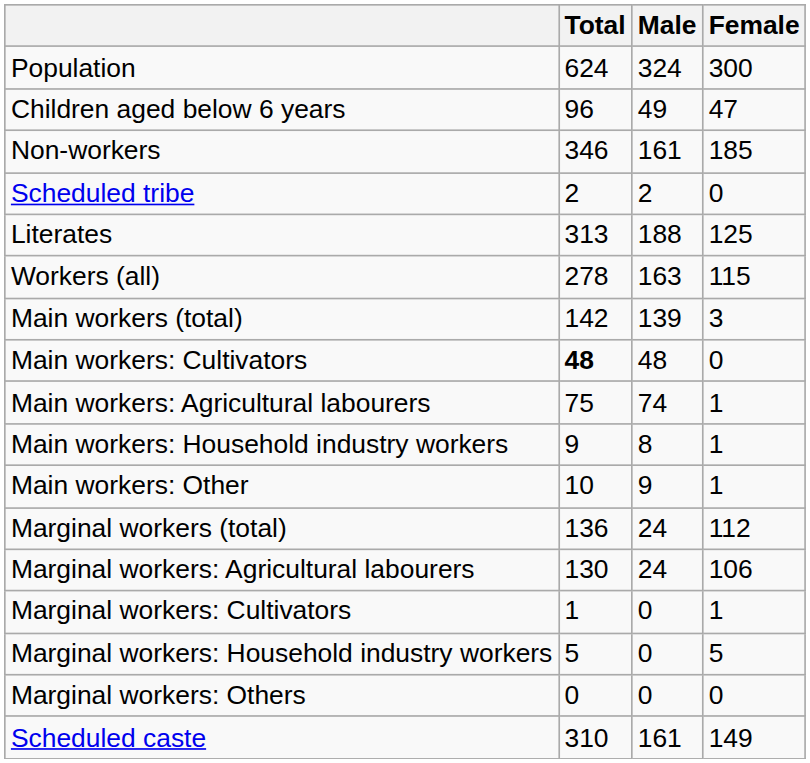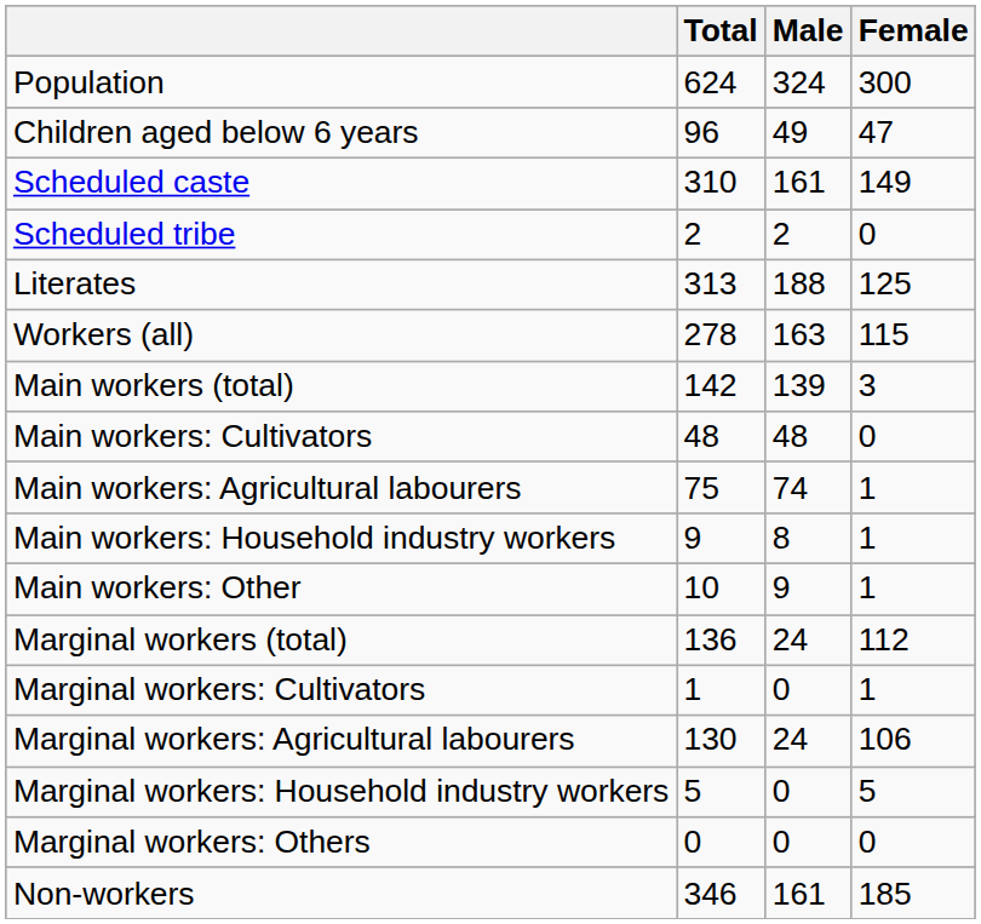 <table class="wikitable sortable">
 <tr>
 <th></th>
 <th>Total</th>
 <th>Male</th>
 <th>Female</th>
 </tr>
 <tr>
 <td>Population</td>
 <td>624</td>
 <td>324</td>
 <td>300</td>
 </tr>
 <tr>
 <td>Children aged below 6 years</td>
 <td>96</td>
 <td>49</td>
 <td>47</td>
 </tr>
 <tr>
-<td>Non-workers</td>
-<td>346</td>
+<td><a href='#'>Scheduled caste</a></td>
+<td>310</td>
 <td>161</td>
-<td>185</td>
+<td>149</td>
 </tr>
 <tr>
 <td><a href='#'>Scheduled tribe</a></td>
 <td>2</td>
 <td>2</td>
 <td>0</td>
 </tr>
 <tr>
 <td>Literates</td>
 <td>313</td>
 <td>188</td>
 <td>125</td>
 </tr>
 <tr>
 <td>Workers (all)</td>
 <td>278</td>
 <td>163</td>
 <td>115</td>
 </tr>
 <tr>
 <td>Main workers (total)</td>
 <td>142</td>
 <td>139</td>
 <td>3</td>
 </tr>
 <tr>
 <td>Main workers: Cultivators</td>
-<td><strong>48</strong></td>
+<td>48</td>
 <td>48</td>
 <td>0</td>
 </tr>
 <tr>
 <td>Main workers: Agricultural labourers</td>
 <td>75</td>
 <td>74</td>
 <td>1</td>
 </tr>
 <tr>
 <td>Main workers: Household industry workers</td>
 <td>9</td>
 <td>8</td>
 <td>1</td>
 </tr>
 <tr>
 <td>Main workers: Other</td>
 <td>10</td>
 <td>9</td>
 <td>1</td>
 </tr>
 <tr>
 <td>Marginal workers (total)</td>
 <td>136</td>
 <td>24</td>
 <td>112</td>
 </tr>
 <tr>
+<td>Marginal workers: Cultivators</td>
+<td>1</td>
+<td>0</td>
+<td>1</td>
+</tr>
+<tr>
 <td>Marginal workers: Agricultural labourers</td>
 <td>130</td>
 <td>24</td>
 <td>106</td>
-</tr>
-<tr>
-<td>Marginal workers: Cultivators</td>
-<td>1</td>
-<td>0</td>
-<td>1</td>
 </tr>
 <tr>
 <td>Marginal workers: Household industry workers</td>
 <td>5</td>
 <td>0</td>
 <td>5</td>
 </tr>
 <tr>
 <td>Marginal workers: Others</td>
 <td>0</td>
 <td>0</td>
 <td>0</td>
 </tr>
 <tr>
-<td><a href='#'>Scheduled caste</a></td>
-<td>310</td>
+<td>Non-workers</td>
+<td>346</td>
 <td>161</td>
-<td>149</td>
+<td>185</td>
 </tr>
 </table>
